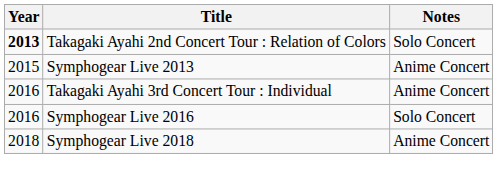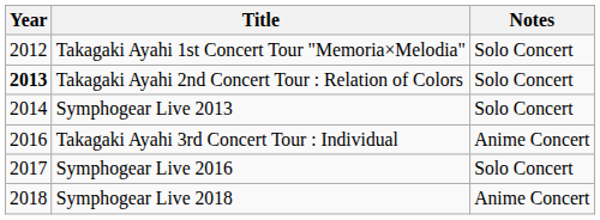 <table class="wikitable">
 <tr>
 <th>Year</th>
 <th>Title</th>
 <th>Notes</th>
 </tr>
 <tr>
+<td>2012</td>
+<td>Takagaki Ayahi 1st Concert Tour "Memoria×Melodia"</td>
+<td>Solo Concert</td>
+</tr>
+<tr>
 <td><strong>2013</strong></td>
 <td>Takagaki Ayahi 2nd Concert Tour : Relation of Colors</td>
 <td>Solo Concert</td>
 </tr>
 <tr>
-<td>2015</td>
+<td>2014</td>
 <td>Symphogear Live 2013</td>
-<td>Anime Concert</td>
+<td>Solo Concert</td>
 </tr>
 <tr>
 <td>2016</td>
 <td>Takagaki Ayahi 3rd Concert Tour : Individual</td>
 <td>Anime Concert</td>
 </tr>
 <tr>
-<td>2016</td>
+<td>2017</td>
 <td>Symphogear Live 2016</td>
 <td>Solo Concert</td>
 </tr>
 <tr>
 <td>2018</td>
 <td>Symphogear Live 2018</td>
 <td>Anime Concert</td>
 </tr>
 </table>
